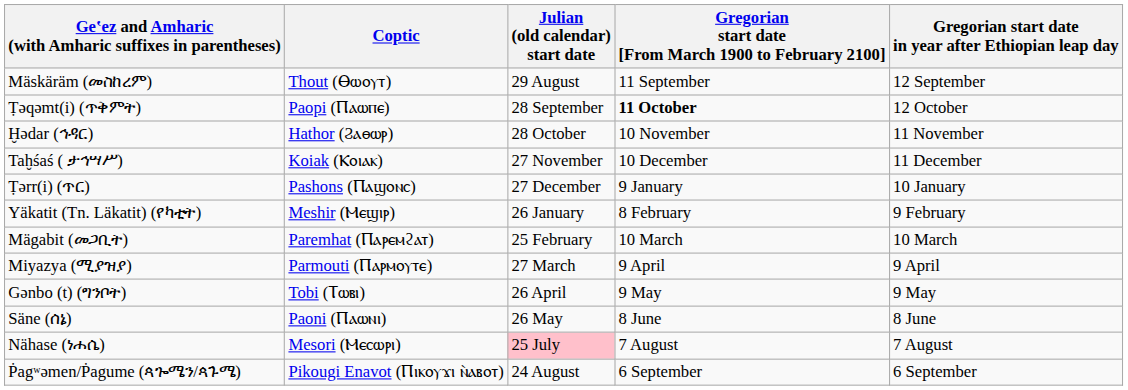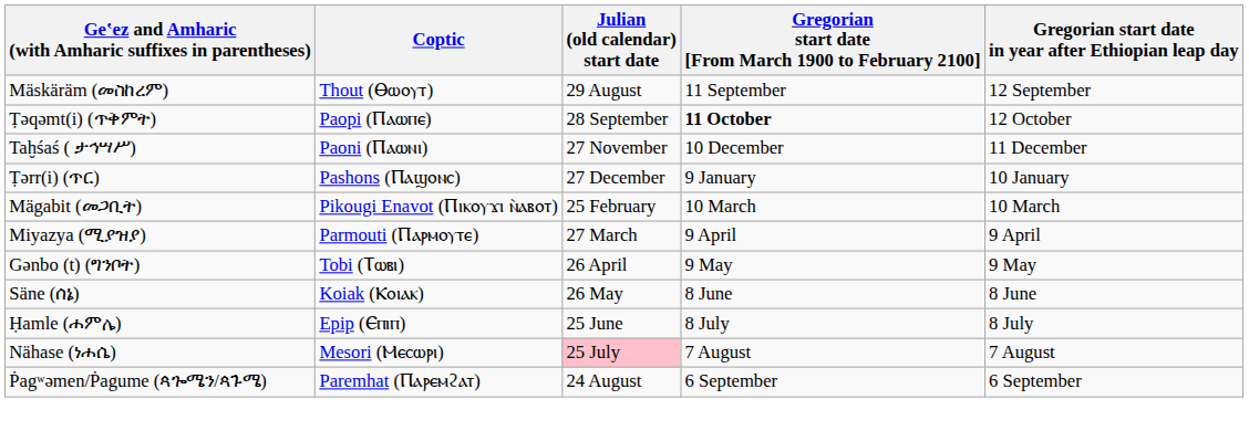 <table class="wikitable">
 <tr>
 <th><a href='#'>Geʽez</a> and <a href='#'>Amharic</a> <br>(with Amharic suffixes in parentheses)</th>
 <th><a href='#'>Coptic</a></th>
 <th><a href='#'>Julian</a><br>(old calendar)<br>start date</th>
 <th><a href='#'>Gregorian</a><br>start date<br>[From March 1900 to February 2100]</th>
 <th>Gregorian start date<br>in year after Ethiopian leap day</th>
 </tr>
 <tr>
 <td>Mäskäräm (መስከረም)</td>
 <td><a href='#'>Thout</a> (Ⲑⲱⲟⲩⲧ)</td>
 <td>29 August</td>
 <td>11 September</td>
 <td>12 September</td>
 </tr>
 <tr>
 <td>Ṭəqəmt(i) (ጥቅምት)</td>
 <td><a href='#'>Paopi</a> (Ⲡⲁⲱⲡⲉ)</td>
 <td>28 September</td>
 <td><strong>11 October</strong></td>
 <td>12 October</td>
 </tr>
 <tr>
-<td>Ḫədar (ኅዳር)</td>
-<td><a href='#'>Hathor</a> (Ϩⲁⲑⲱⲣ)</td>
-<td>28 October</td>
-<td>10 November</td>
-<td>11 November</td>
-</tr>
-<tr>
 <td>Taḫśaś ( ታኅሣሥ)</td>
-<td><a href='#'>Koiak</a> (Ⲕⲟⲓⲁⲕ)</td>
+<td><a href='#'>Paoni</a> (Ⲡⲁⲱⲛⲓ)</td>
 <td>27 November</td>
 <td>10 December</td>
 <td>11 December</td>
 </tr>
 <tr>
 <td>Ṭərr(i) (ጥር)</td>
 <td><a href='#'>Pashons</a> (Ⲡⲁϣⲟⲛⲥ)</td>
 <td>27 December</td>
 <td>9 January</td>
 <td>10 January</td>
 </tr>
 <tr>
-<td>Yäkatit (Tn. Läkatit) (የካቲት)</td>
-<td><a href='#'>Meshir</a> (Ⲙⲉϣⲓⲣ)</td>
-<td>26 January</td>
-<td>8 February</td>
-<td>9 February</td>
-</tr>
-<tr>
 <td>Mägabit (መጋቢት)</td>
-<td><a href='#'>Paremhat</a> (Ⲡⲁⲣⲉⲙϩⲁⲧ)</td>
+<td><a href='#'>Pikougi Enavot</a> (Ⲡⲓⲕⲟⲩϫⲓ ⲛ̀ⲁⲃⲟⲧ)</td>
 <td>25 February</td>
 <td>10 March</td>
 <td>10 March</td>
 </tr>
 <tr>
 <td>Miyazya (ሚያዝያ)</td>
 <td><a href='#'>Parmouti</a> (Ⲡⲁⲣⲙⲟⲩⲧⲉ)</td>
 <td>27 March</td>
 <td>9 April</td>
 <td>9 April</td>
 </tr>
 <tr>
 <td>Gənbo (t) (ግንቦት)</td>
 <td><a href='#'>Tobi</a> (Ⲧⲱⲃⲓ)</td>
 <td>26 April</td>
 <td>9 May</td>
 <td>9 May</td>
 </tr>
 <tr>
 <td>Säne (ሰኔ)</td>
-<td><a href='#'>Paoni</a> (Ⲡⲁⲱⲛⲓ)</td>
+<td><a href='#'>Koiak</a> (Ⲕⲟⲓⲁⲕ)</td>
 <td>26 May</td>
 <td>8 June</td>
 <td>8 June</td>
+</tr>
+<tr>
+<td>Ḥamle (ሐምሌ)</td>
+<td><a href='#'>Epip</a> (Ⲉⲡⲓⲡ)</td>
+<td>25 June</td>
+<td>8 July</td>
+<td>8 July</td>
 </tr>
 <tr>
 <td>Nähase (ነሐሴ)</td>
 <td><a href='#'>Mesori</a> (Ⲙⲉⲥⲱⲣⲓ)</td>
 <td style="background: pink;">25 July</td>
 <td>7 August</td>
 <td>7 August</td>
 </tr>
 <tr>
 <td>Ṗagʷəmen/Ṗagume (ጳጐሜን/ጳጉሜ)</td>
-<td><a href='#'>Pikougi Enavot</a> (Ⲡⲓⲕⲟⲩϫⲓ ⲛ̀ⲁⲃⲟⲧ)</td>
+<td><a href='#'>Paremhat</a> (Ⲡⲁⲣⲉⲙϩⲁⲧ)</td>
 <td>24 August</td>
 <td>6 September</td>
 <td>6 September</td>
 </tr>
 </table>
